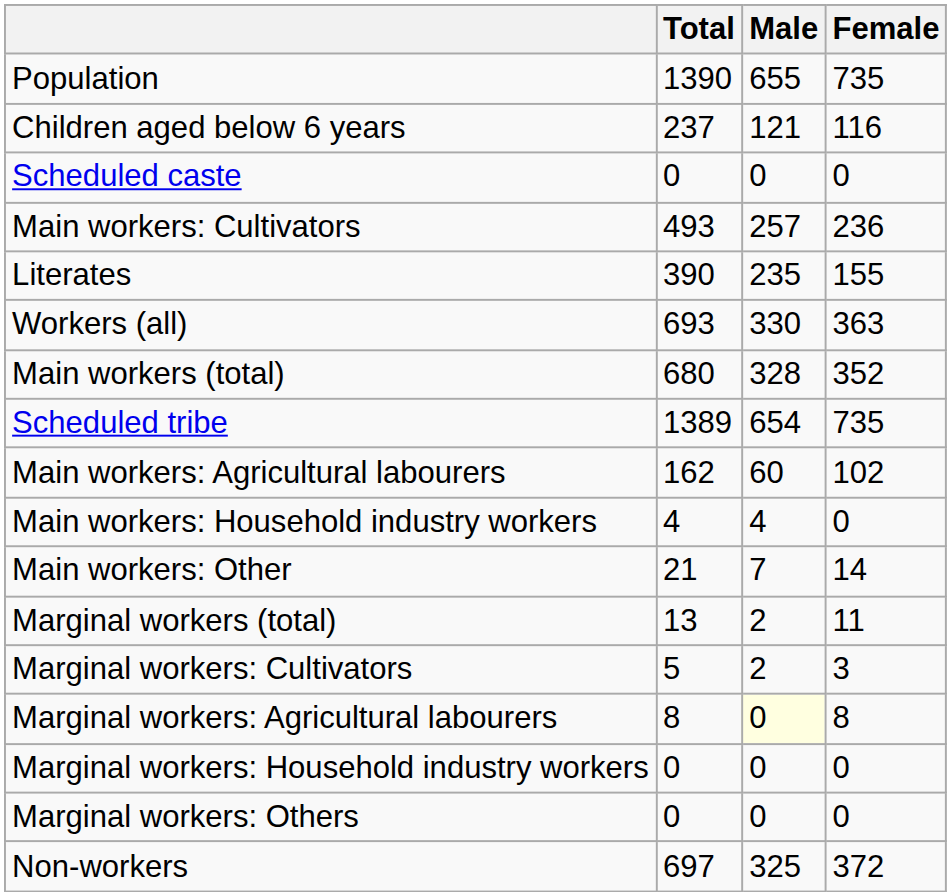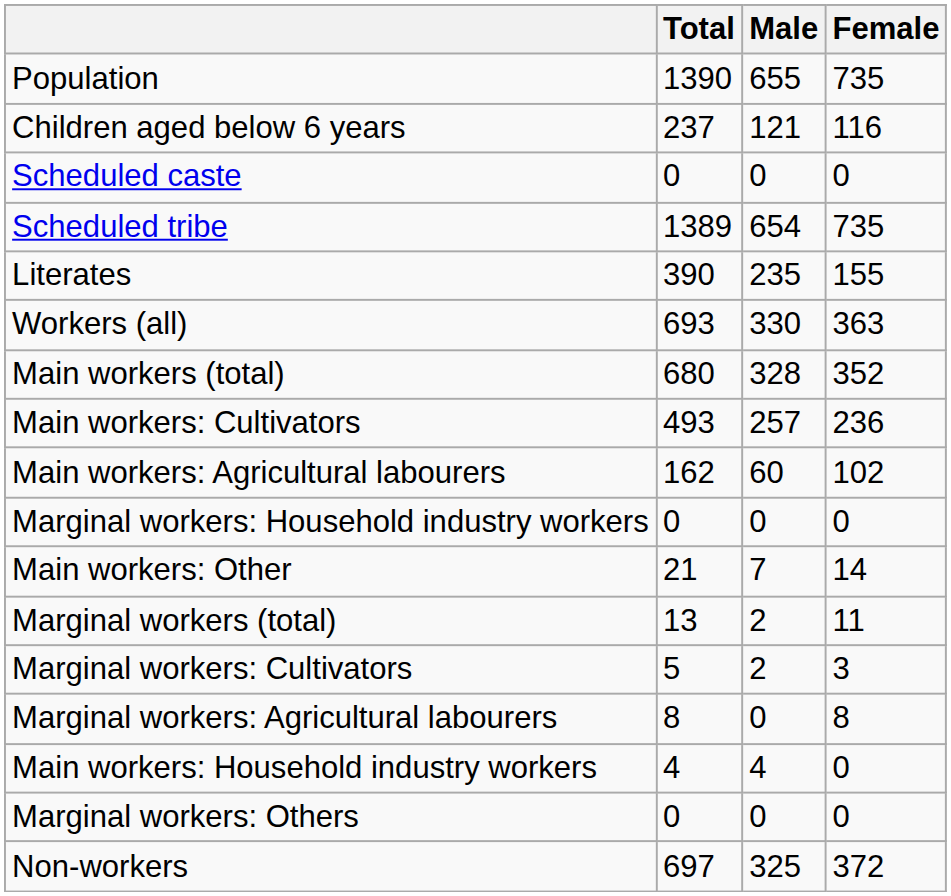 <table class="wikitable sortable">
 <tr>
 <th></th>
 <th>Total</th>
 <th>Male</th>
 <th>Female</th>
 </tr>
 <tr>
 <td>Population</td>
 <td>1390</td>
 <td>655</td>
 <td>735</td>
 </tr>
 <tr>
 <td>Children aged below 6 years</td>
 <td>237</td>
 <td>121</td>
 <td>116</td>
 </tr>
 <tr>
 <td><a href='#'>Scheduled caste</a></td>
 <td>0</td>
 <td>0</td>
 <td>0</td>
 </tr>
 <tr>
-<td>Main workers: Cultivators</td>
-<td>493</td>
-<td>257</td>
-<td>236</td>
+<td><a href='#'>Scheduled tribe</a></td>
+<td>1389</td>
+<td>654</td>
+<td>735</td>
 </tr>
 <tr>
 <td>Literates</td>
 <td>390</td>
 <td>235</td>
 <td>155</td>
 </tr>
 <tr>
 <td>Workers (all)</td>
 <td>693</td>
 <td>330</td>
 <td>363</td>
 </tr>
 <tr>
 <td>Main workers (total)</td>
 <td>680</td>
 <td>328</td>
 <td>352</td>
 </tr>
 <tr>
-<td><a href='#'>Scheduled tribe</a></td>
-<td>1389</td>
-<td>654</td>
-<td>735</td>
+<td>Main workers: Cultivators</td>
+<td>493</td>
+<td>257</td>
+<td>236</td>
 </tr>
 <tr>
 <td>Main workers: Agricultural labourers</td>
 <td>162</td>
 <td>60</td>
 <td>102</td>
 </tr>
 <tr>
-<td>Main workers: Household industry workers</td>
-<td>4</td>
-<td>4</td>
+<td>Marginal workers: Household industry workers</td>
+<td>0</td>
+<td>0</td>
 <td>0</td>
 </tr>
 <tr>
 <td>Main workers: Other</td>
 <td>21</td>
 <td>7</td>
 <td>14</td>
 </tr>
 <tr>
 <td>Marginal workers (total)</td>
 <td>13</td>
 <td>2</td>
 <td>11</td>
 </tr>
 <tr>
 <td>Marginal workers: Cultivators</td>
 <td>5</td>
 <td>2</td>
 <td>3</td>
 </tr>
 <tr>
 <td>Marginal workers: Agricultural labourers</td>
 <td>8</td>
-<td style="background: lightyellow;">0</td>
+<td>0</td>
 <td>8</td>
 </tr>
 <tr>
-<td>Marginal workers: Household industry workers</td>
-<td>0</td>
-<td>0</td>
+<td>Main workers: Household industry workers</td>
+<td>4</td>
+<td>4</td>
 <td>0</td>
 </tr>
 <tr>
 <td>Marginal workers: Others</td>
 <td>0</td>
 <td>0</td>
 <td>0</td>
 </tr>
 <tr>
 <td>Non-workers</td>
 <td>697</td>
 <td>325</td>
 <td>372</td>
 </tr>
 </table>
